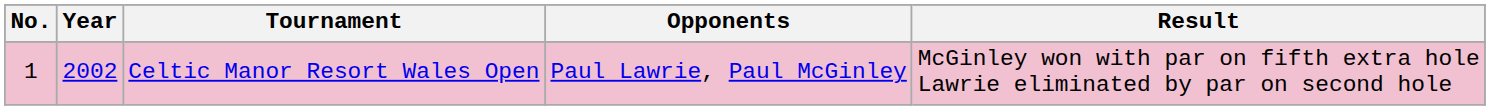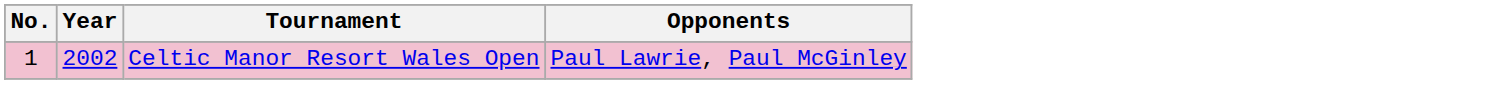 <table class="wikitable" style="font-size:95%;">
 <tr>
 <th>No.</th>
 <th>Year</th>
 <th>Tournament</th>
 <th>Opponents</th>
-<th>Result</th>
 </tr>
 <tr style="background:#F2C1D1;">
 <td align=center>1</td>
 <td><a href='#'>2002</a></td>
 <td><a href='#'>Celtic Manor Resort Wales Open</a></td>
 <td> <a href='#'>Paul Lawrie</a>,  <a href='#'>Paul McGinley</a></td>
-<td>McGinley won with par on fifth extra hole<br>Lawrie eliminated by par on second hole</td>
 </tr>
 </table>
